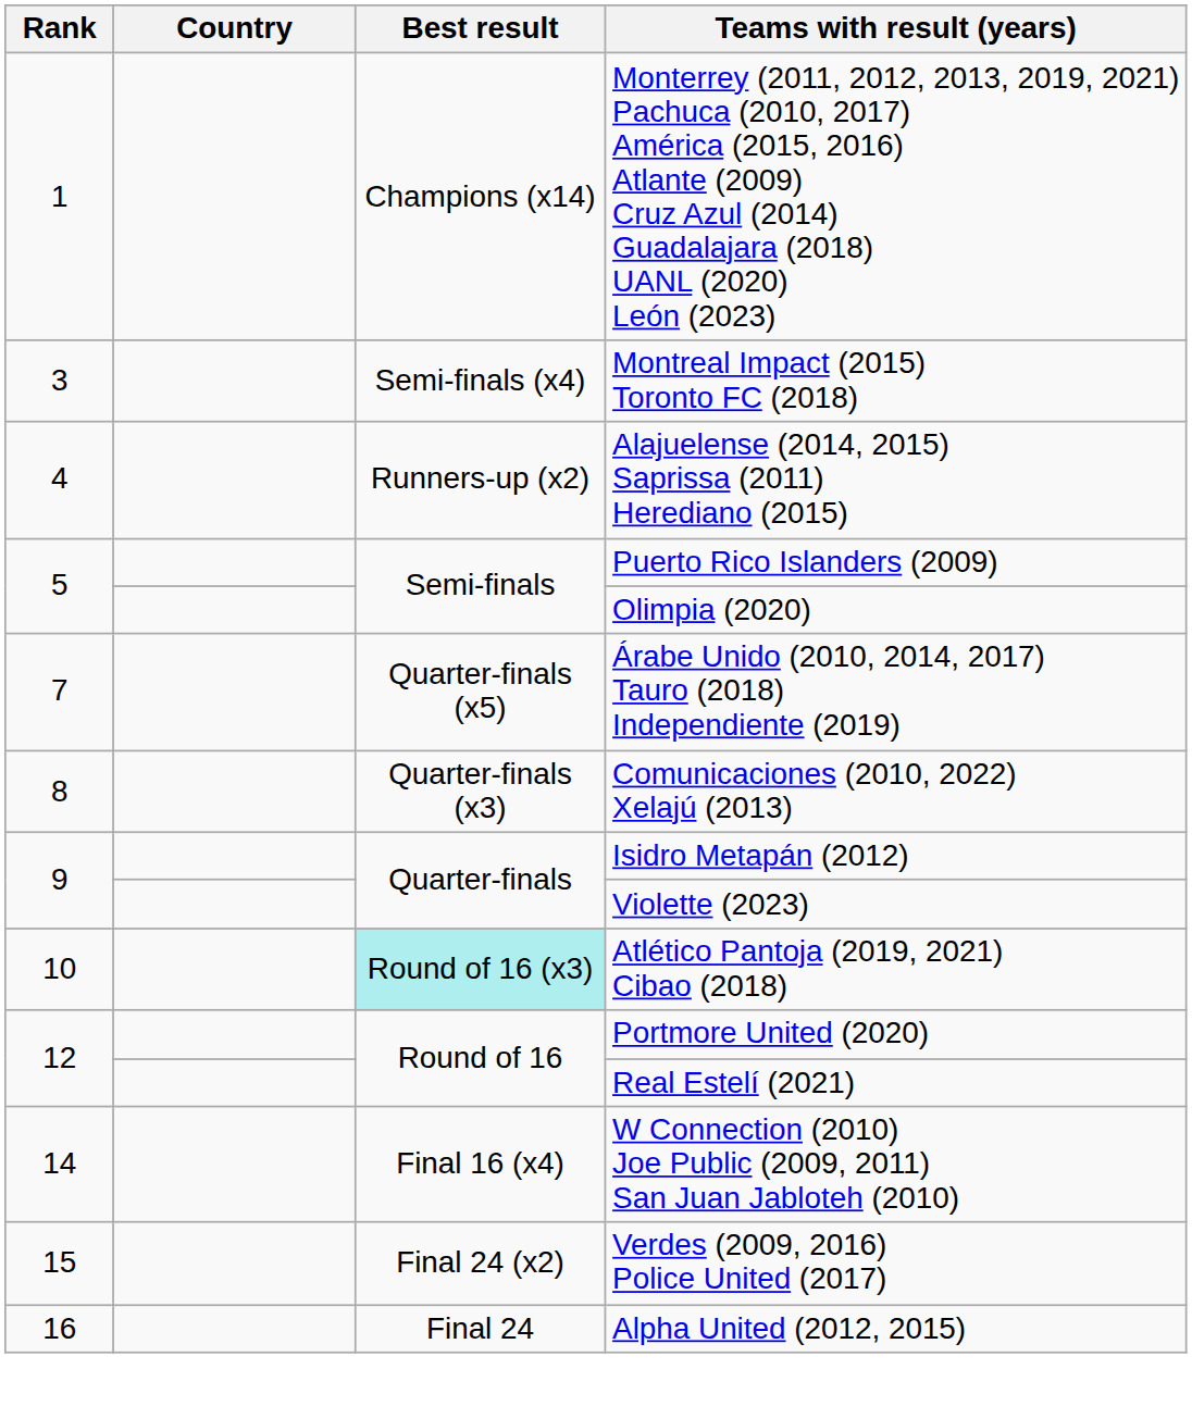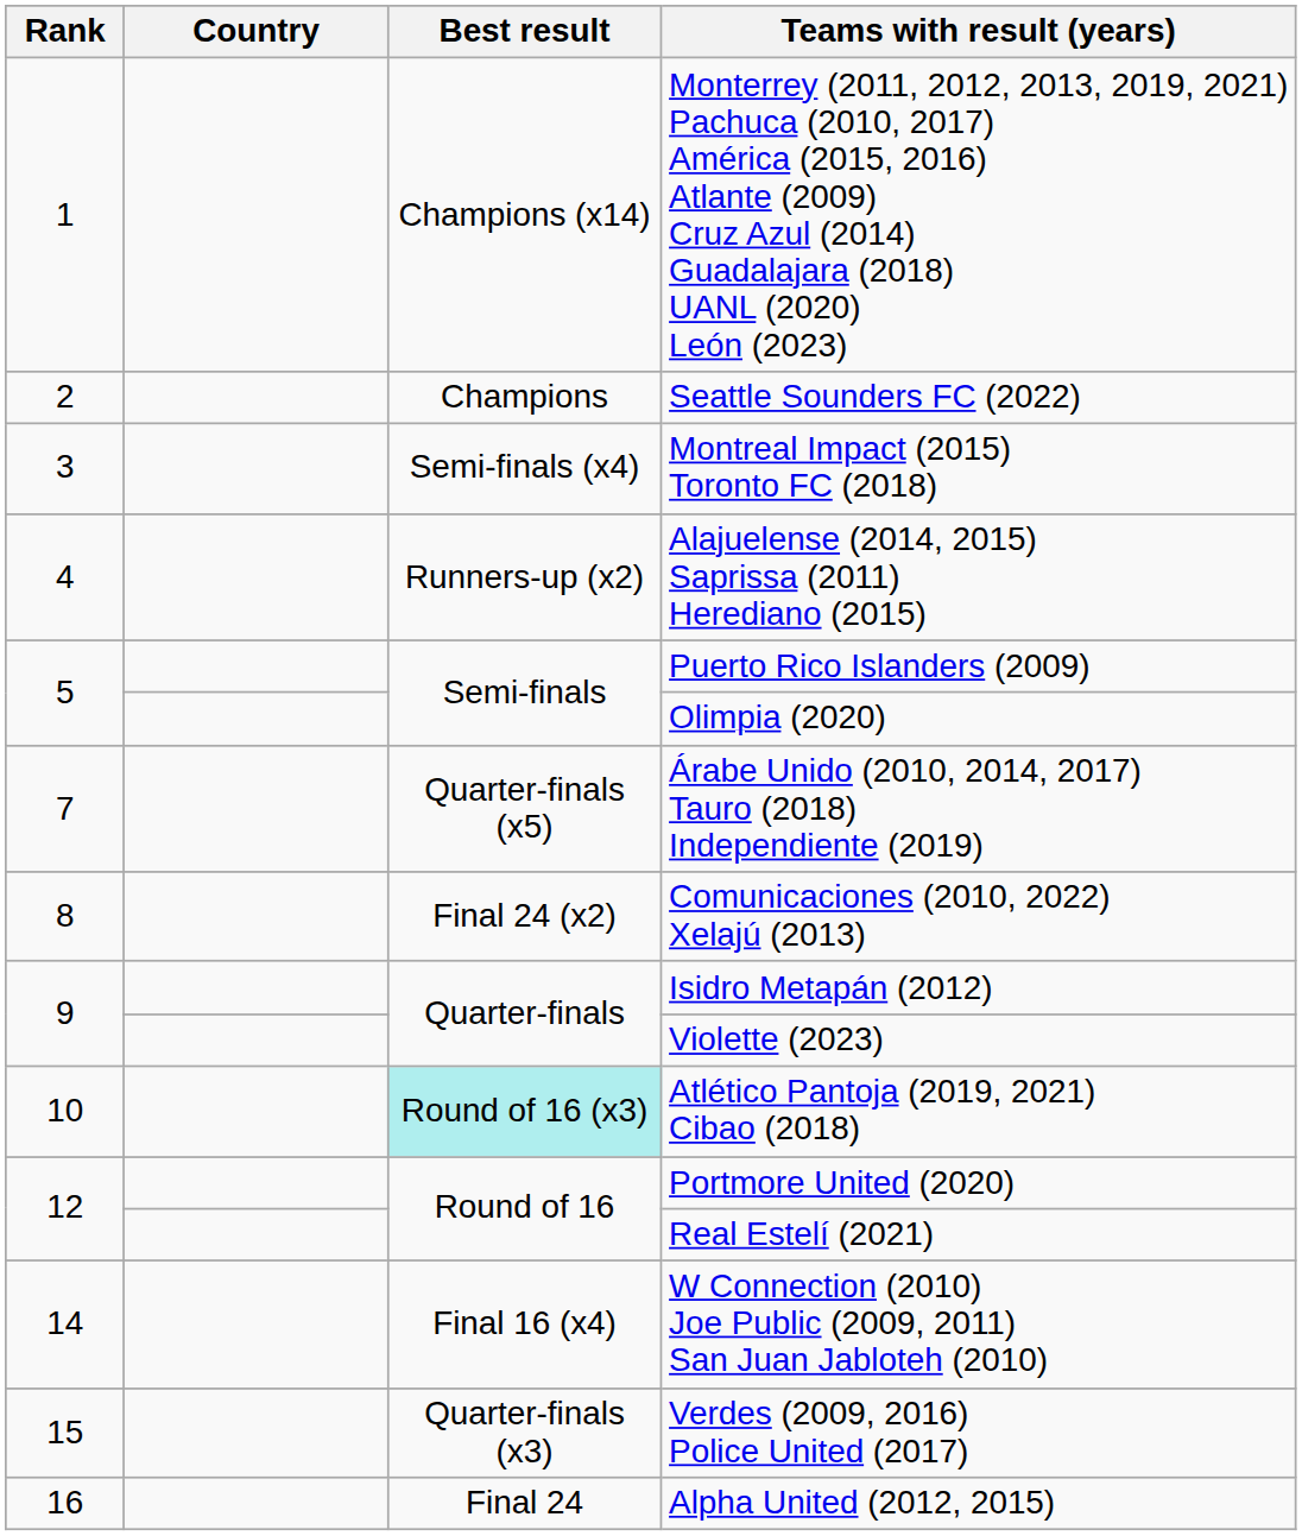 <table class="wikitable">
 <tr>
 <th width=50>Rank</th>
 <th width=120>Country</th>
 <th width=125>Best result</th>
 <th>Teams with result (years)</th>
 </tr>
 <tr>
 <td align=center>1</td>
 <td></td>
 <td align=center>Champions (x14)</td>
 <td><a href='#'>Monterrey</a> (2011, 2012, 2013, 2019, 2021)<br><a href='#'>Pachuca</a> (2010, 2017)<br><a href='#'>América</a> (2015, 2016)<br><a href='#'>Atlante</a> (2009)<br><a href='#'>Cruz Azul</a> (2014)<br><a href='#'>Guadalajara</a> (2018)<br><a href='#'>UANL</a> (2020)<br><a href='#'>León</a> (2023)</td>
+</tr>
+<tr>
+<td align=center>2</td>
+<td></td>
+<td align=center>Champions</td>
+<td><a href='#'>Seattle Sounders FC</a> (2022)</td>
 </tr>
 <tr>
 <td align=center>3</td>
 <td></td>
 <td align=center>Semi-finals (x4)</td>
 <td><a href='#'>Montreal Impact</a> (2015)<br><a href='#'>Toronto FC</a> (2018)</td>
 </tr>
 <tr>
 <td align=center>4</td>
 <td></td>
 <td align=center>Runners-up (x2)</td>
 <td><a href='#'>Alajuelense</a> (2014, 2015)<br><a href='#'>Saprissa</a> (2011)<br><a href='#'>Herediano</a> (2015)</td>
 </tr>
 <tr>
 <td rowspan=2 align=center>5</td>
 <td></td>
 <td rowspan=2 align=center>Semi-finals</td>
 <td><a href='#'>Puerto Rico Islanders</a> (2009)</td>
 </tr>
 <tr>
 <td></td>
 <td><a href='#'>Olimpia</a> (2020)</td>
 </tr>
 <tr>
 <td align=center>7</td>
 <td></td>
 <td align="center">Quarter-finals (x5)</td>
 <td><a href='#'>Árabe Unido</a> (2010, 2014, 2017)<br><a href='#'>Tauro</a> (2018)<br><a href='#'>Independiente</a> (2019)</td>
 </tr>
 <tr>
 <td align=center>8</td>
 <td></td>
-<td align=center>Quarter-finals (x3)</td>
+<td align=center>Final 24 (x2)</td>
 <td><a href='#'>Comunicaciones</a> (2010, 2022)<br><a href='#'>Xelajú</a> (2013)</td>
 </tr>
 <tr>
 <td rowspan="2" align="center">9</td>
 <td></td>
 <td rowspan="2" align="center">Quarter-finals</td>
 <td><a href='#'>Isidro Metapán</a> (2012)</td>
 </tr>
 <tr>
 <td></td>
 <td><a href='#'>Violette</a> (2023)</td>
 </tr>
 <tr>
 <td align="center">10</td>
 <td></td>
 <td align="center" style="background: paleturquoise;">Round of 16 (x3)</td>
 <td><a href='#'>Atlético Pantoja</a> (2019, 2021)<br><a href='#'>Cibao</a> (2018)</td>
 </tr>
 <tr>
 <td rowspan=2 align=center>12</td>
 <td></td>
 <td rowspan=2 align=center>Round of 16</td>
 <td><a href='#'>Portmore United</a> (2020)</td>
 </tr>
 <tr>
 <td></td>
 <td><a href='#'>Real Estelí</a> (2021)</td>
 </tr>
 <tr>
 <td align=center>14</td>
 <td></td>
 <td align=center>Final 16 (x4)</td>
 <td><a href='#'>W Connection</a> (2010)<br><a href='#'>Joe Public</a> (2009, 2011)<br><a href='#'>San Juan Jabloteh</a> (2010)</td>
 </tr>
 <tr>
 <td align=center>15</td>
 <td></td>
-<td align=center>Final 24 (x2)</td>
+<td align=center>Quarter-finals (x3)</td>
 <td><a href='#'>Verdes</a> (2009, 2016)<br><a href='#'>Police United</a> (2017)</td>
 </tr>
 <tr>
 <td align=center>16</td>
 <td></td>
 <td align=center>Final 24</td>
 <td><a href='#'>Alpha United</a> (2012, 2015)</td>
 </tr>
 </table>
